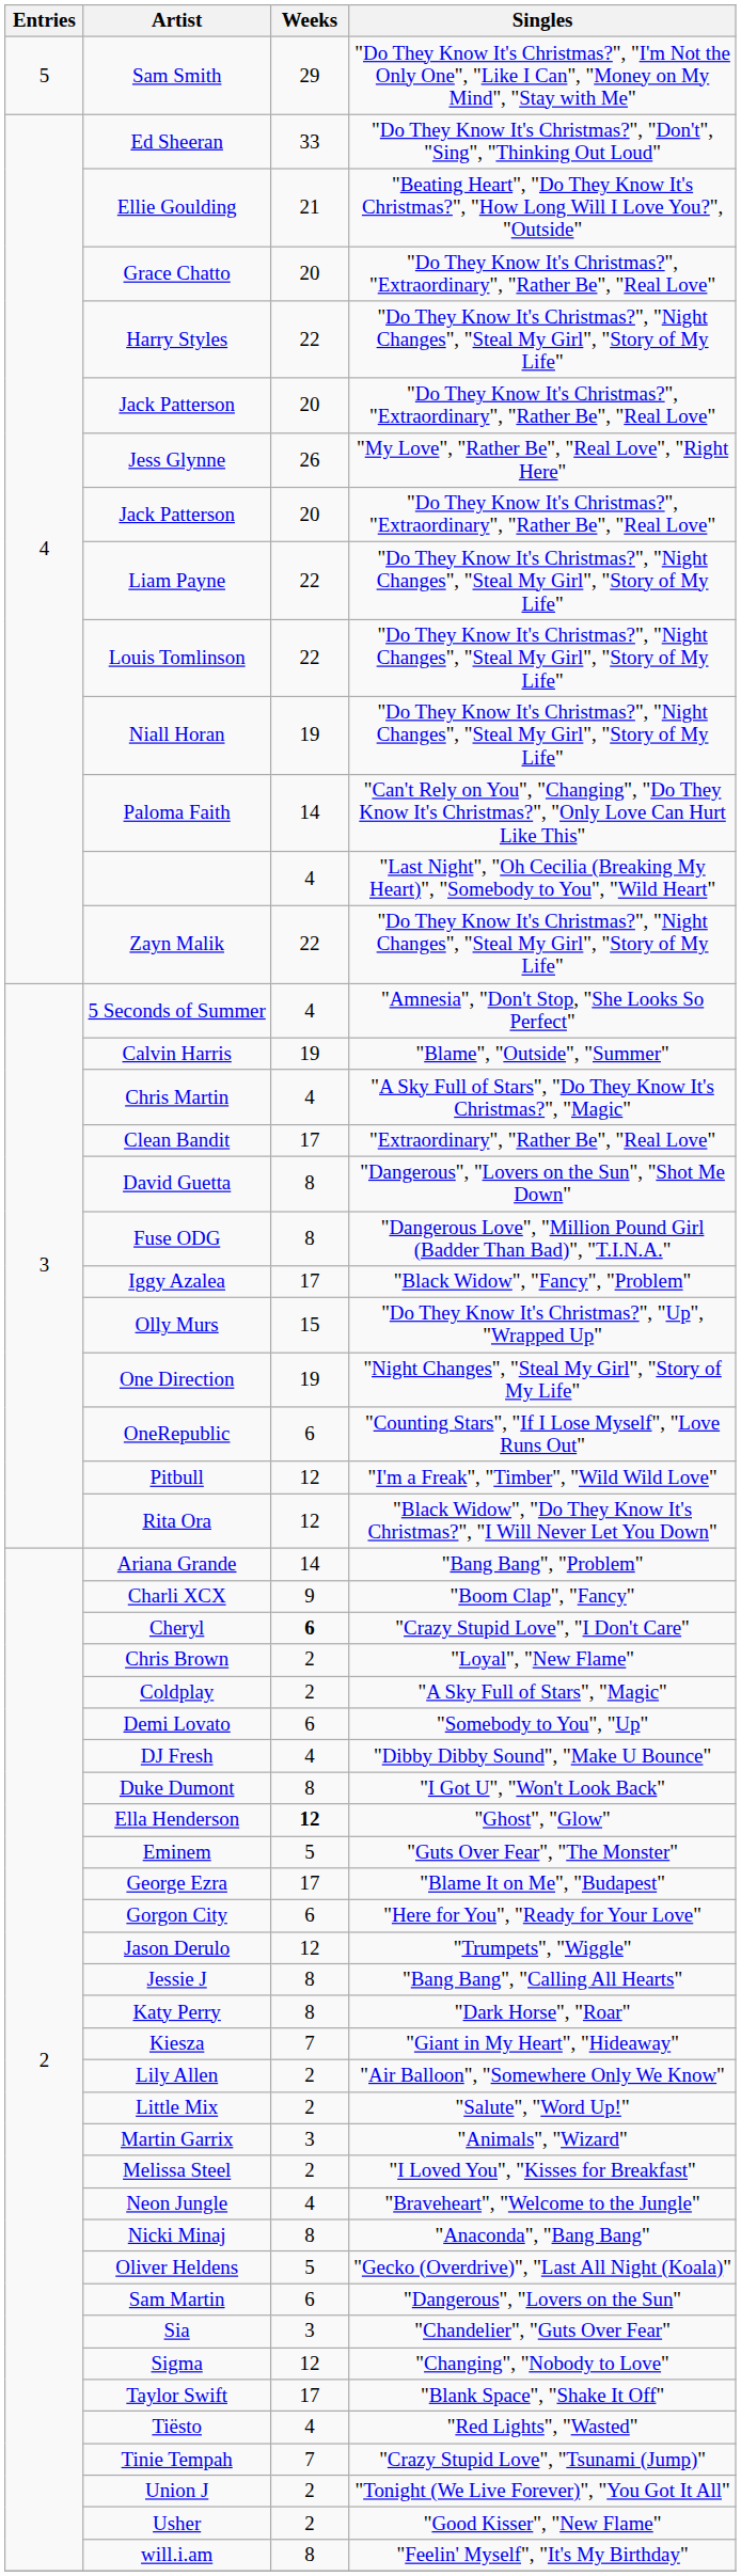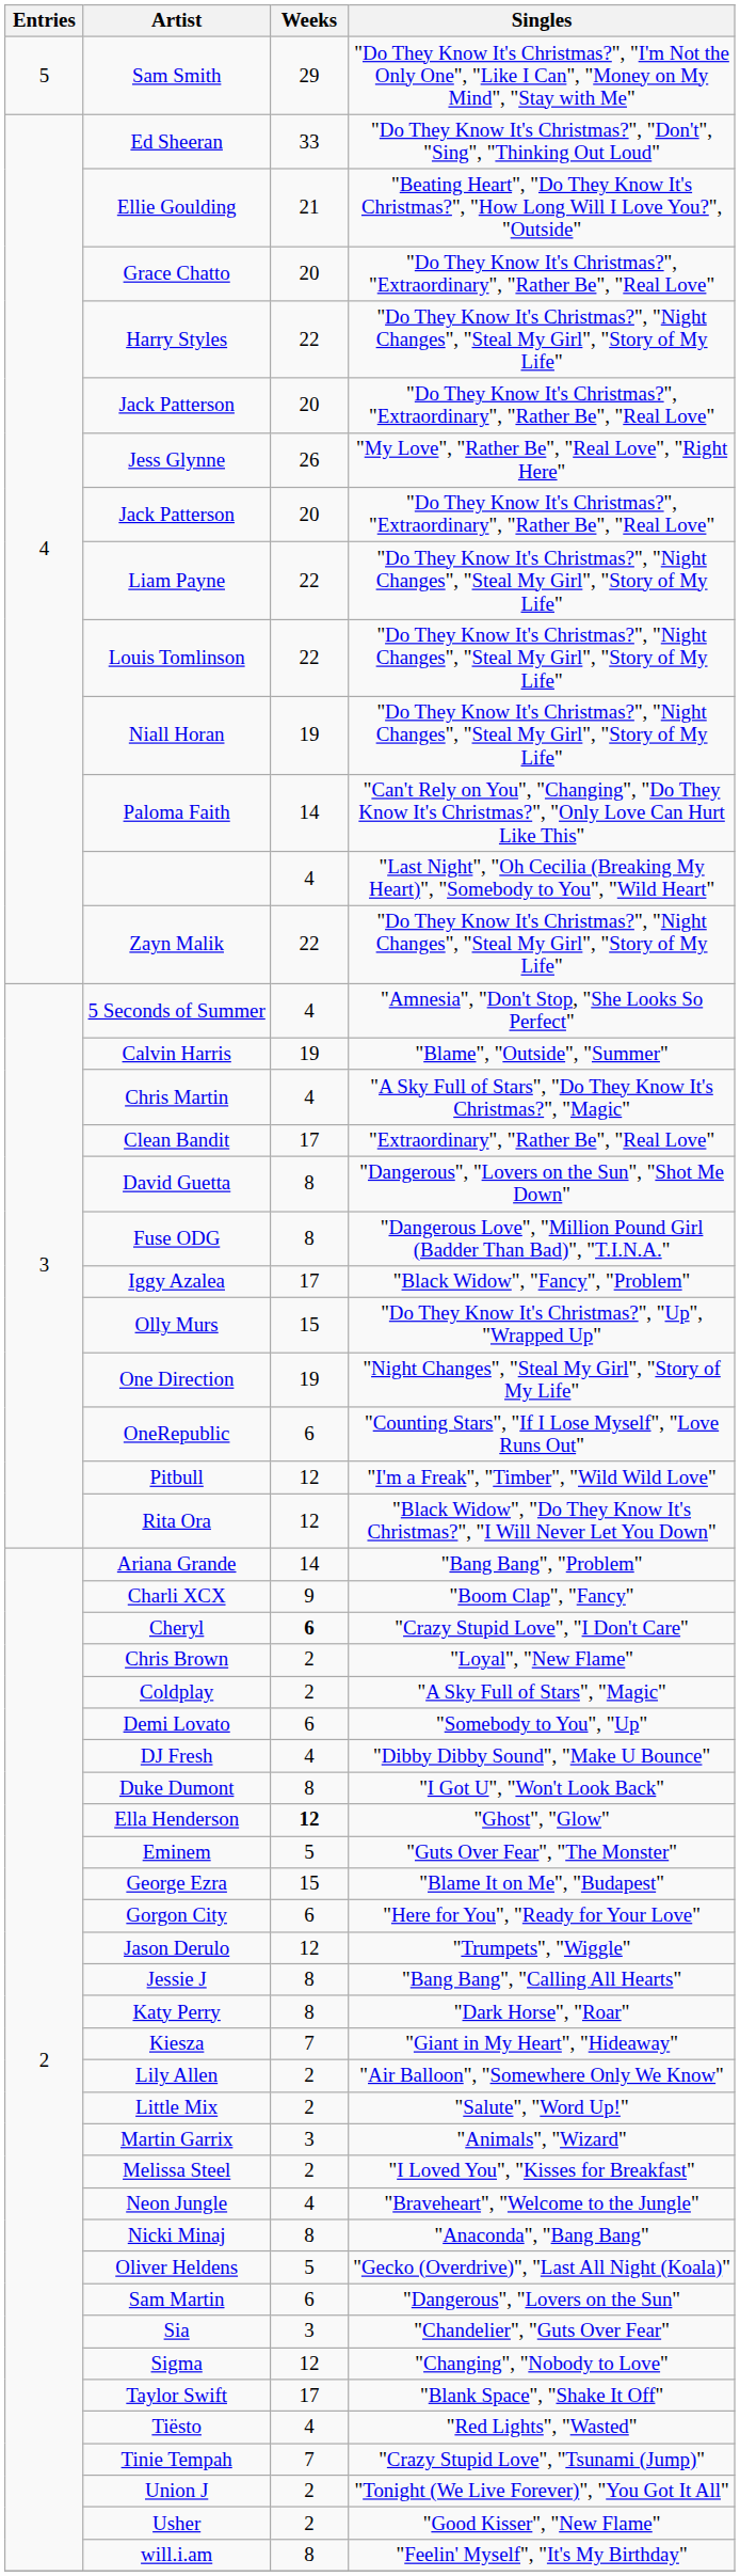 <table class="wikitable sortable" style="text-align: center;">
 <tr>
 <th scope="col" style="width:55px;" data-sort-type="number">Entries</th>
 <th scope="col" style="text-align:center;">Artist</th>
 <th scope="col" style="width:55px;" data-sort-type="number">Weeks</th>
 <th scope="col" style="width:300px;">Singles</th>
 </tr>
 <tr>
 <td rowspan="1" style="text-align:center">5</td>
 <td><a href='#'>Sam Smith</a> </td>
 <td>29</td>
 <td>"<a href='#'>Do They Know It's Christmas?</a>", "<a href='#'>I'm Not the Only One</a>", "<a href='#'>Like I Can</a>", "<a href='#'>Money on My Mind</a>", "<a href='#'>Stay with Me</a>"</td>
 </tr>
 <tr>
 <td rowspan="13" style="text-align:center">4</td>
 <td><a href='#'>Ed Sheeran</a> </td>
 <td>33</td>
 <td>"<a href='#'>Do They Know It's Christmas?</a>", "<a href='#'>Don't</a>", "<a href='#'>Sing</a>", "<a href='#'>Thinking Out Loud</a>"</td>
 </tr>
 <tr>
 <td><a href='#'>Ellie Goulding</a> </td>
 <td>21</td>
 <td>"<a href='#'>Beating Heart</a>", "<a href='#'>Do They Know It's Christmas?</a>", "<a href='#'>How Long Will I Love You?</a>", "<a href='#'>Outside</a>"</td>
 </tr>
 <tr>
 <td><a href='#'>Grace Chatto</a> </td>
 <td>20</td>
 <td>"<a href='#'>Do They Know It's Christmas?</a>", "<a href='#'>Extraordinary</a>", "<a href='#'>Rather Be</a>", "<a href='#'>Real Love</a>"</td>
 </tr>
 <tr>
 <td><a href='#'>Harry Styles</a> </td>
 <td>22</td>
 <td>"<a href='#'>Do They Know It's Christmas?</a>", "<a href='#'>Night Changes</a>", "<a href='#'>Steal My Girl</a>", "<a href='#'>Story of My Life</a>"</td>
 </tr>
 <tr>
 <td><a href='#'>Jack Patterson</a> </td>
 <td>20</td>
 <td>"<a href='#'>Do They Know It's Christmas?</a>", "<a href='#'>Extraordinary</a>", "<a href='#'>Rather Be</a>", "<a href='#'>Real Love</a>"</td>
 </tr>
 <tr>
 <td><a href='#'>Jess Glynne</a> </td>
 <td>26</td>
 <td>"<a href='#'>My Love</a>", "<a href='#'>Rather Be</a>", "<a href='#'>Real Love</a>", "<a href='#'>Right Here</a>"</td>
 </tr>
 <tr>
 <td><a href='#'>Jack Patterson</a> </td>
 <td>20</td>
 <td>"<a href='#'>Do They Know It's Christmas?</a>", "<a href='#'>Extraordinary</a>", "<a href='#'>Rather Be</a>", "<a href='#'>Real Love</a>"</td>
 </tr>
 <tr>
 <td><a href='#'>Liam Payne</a> </td>
 <td>22</td>
 <td>"<a href='#'>Do They Know It's Christmas?</a>", "<a href='#'>Night Changes</a>", "<a href='#'>Steal My Girl</a>", "<a href='#'>Story of My Life</a>"</td>
 </tr>
 <tr>
 <td><a href='#'>Louis Tomlinson</a> </td>
 <td>22</td>
 <td>"<a href='#'>Do They Know It's Christmas?</a>", "<a href='#'>Night Changes</a>", "<a href='#'>Steal My Girl</a>", "<a href='#'>Story of My Life</a>"</td>
 </tr>
 <tr>
 <td><a href='#'>Niall Horan</a> </td>
 <td>19</td>
 <td>"<a href='#'>Do They Know It's Christmas?</a>", "<a href='#'>Night Changes</a>", "<a href='#'>Steal My Girl</a>", "<a href='#'>Story of My Life</a>"</td>
 </tr>
 <tr>
 <td><a href='#'>Paloma Faith</a> </td>
 <td>14</td>
 <td>"<a href='#'>Can't Rely on You</a>", "<a href='#'>Changing</a>", "<a href='#'>Do They Know It's Christmas?</a>", "<a href='#'>Only Love Can Hurt Like This</a>"</td>
 </tr>
 <tr>
 <td></td>
 <td>4</td>
 <td>"<a href='#'>Last Night</a>", "<a href='#'>Oh Cecilia (Breaking My Heart)</a>", "<a href='#'>Somebody to You</a>", "<a href='#'>Wild Heart</a>"</td>
 </tr>
 <tr>
 <td><a href='#'>Zayn Malik</a> </td>
 <td>22</td>
 <td>"<a href='#'>Do They Know It's Christmas?</a>", "<a href='#'>Night Changes</a>", "<a href='#'>Steal My Girl</a>", "<a href='#'>Story of My Life</a>"</td>
 </tr>
 <tr>
 <td rowspan="12" style="text-align:center">3</td>
 <td><a href='#'>5 Seconds of Summer</a></td>
 <td>4</td>
 <td>"<a href='#'>Amnesia</a>", "<a href='#'>Don't Stop</a>, "<a href='#'>She Looks So Perfect</a>"</td>
 </tr>
 <tr>
 <td><a href='#'>Calvin Harris</a></td>
 <td>19</td>
 <td>"<a href='#'>Blame</a>", "<a href='#'>Outside</a>", "<a href='#'>Summer</a>"</td>
 </tr>
 <tr>
 <td><a href='#'>Chris Martin</a> </td>
 <td>4</td>
 <td>"<a href='#'>A Sky Full of Stars</a>", "<a href='#'>Do They Know It's Christmas?</a>", "<a href='#'>Magic</a>"</td>
 </tr>
 <tr>
 <td><a href='#'>Clean Bandit</a></td>
 <td>17</td>
 <td>"<a href='#'>Extraordinary</a>", "<a href='#'>Rather Be</a>", "<a href='#'>Real Love</a>"</td>
 </tr>
 <tr>
 <td><a href='#'>David Guetta</a></td>
 <td>8</td>
 <td>"<a href='#'>Dangerous</a>", "<a href='#'>Lovers on the Sun</a>", "<a href='#'>Shot Me Down</a>"</td>
 </tr>
 <tr>
 <td><a href='#'>Fuse ODG</a></td>
 <td>8</td>
 <td>"<a href='#'>Dangerous Love</a>", "<a href='#'>Million Pound Girl (Badder Than Bad)</a>", "<a href='#'>T.I.N.A.</a>"</td>
 </tr>
 <tr>
 <td><a href='#'>Iggy Azalea</a> </td>
 <td>17</td>
 <td>"<a href='#'>Black Widow</a>", "<a href='#'>Fancy</a>", "<a href='#'>Problem</a>"</td>
 </tr>
 <tr>
 <td><a href='#'>Olly Murs</a> </td>
 <td>15</td>
 <td>"<a href='#'>Do They Know It's Christmas?</a>", "<a href='#'>Up</a>", "<a href='#'>Wrapped Up</a>"</td>
 </tr>
 <tr>
 <td><a href='#'>One Direction</a> </td>
 <td>19</td>
 <td>"<a href='#'>Night Changes</a>", "<a href='#'>Steal My Girl</a>", "<a href='#'>Story of My Life</a>"</td>
 </tr>
 <tr>
 <td><a href='#'>OneRepublic</a> </td>
 <td>6</td>
 <td>"<a href='#'>Counting Stars</a>", "<a href='#'>If I Lose Myself</a>", "<a href='#'>Love Runs Out</a>"</td>
 </tr>
 <tr>
 <td><a href='#'>Pitbull</a> </td>
 <td>12</td>
 <td>"<a href='#'>I'm a Freak</a>", "<a href='#'>Timber</a>", "<a href='#'>Wild Wild Love</a>"</td>
 </tr>
 <tr>
 <td><a href='#'>Rita Ora</a> </td>
 <td>12</td>
 <td>"<a href='#'>Black Widow</a>", "<a href='#'>Do They Know It's Christmas?</a>", "<a href='#'>I Will Never Let You Down</a>"</td>
 </tr>
 <tr>
 <td rowspan="32" style="text-align:center">2</td>
 <td><a href='#'>Ariana Grande</a></td>
 <td>14</td>
 <td>"<a href='#'>Bang Bang</a>", "<a href='#'>Problem</a>"</td>
 </tr>
 <tr>
 <td><a href='#'>Charli XCX</a> </td>
 <td>9</td>
 <td>"<a href='#'>Boom Clap</a>", "<a href='#'>Fancy</a>"</td>
 </tr>
 <tr>
 <td><a href='#'>Cheryl</a></td>
 <td><strong>6</strong></td>
 <td>"<a href='#'>Crazy Stupid Love</a>", "<a href='#'>I Don't Care</a>"</td>
 </tr>
 <tr>
 <td><a href='#'>Chris Brown</a></td>
 <td>2</td>
 <td>"<a href='#'>Loyal</a>", "<a href='#'>New Flame</a>"</td>
 </tr>
 <tr>
 <td><a href='#'>Coldplay</a></td>
 <td>2</td>
 <td>"<a href='#'>A Sky Full of Stars</a>", "<a href='#'>Magic</a>"</td>
 </tr>
 <tr>
 <td><a href='#'>Demi Lovato</a> </td>
 <td>6</td>
 <td>"<a href='#'>Somebody to You</a>", "<a href='#'>Up</a>"</td>
 </tr>
 <tr>
 <td><a href='#'>DJ Fresh</a></td>
 <td>4</td>
 <td>"<a href='#'>Dibby Dibby Sound</a>", "<a href='#'>Make U Bounce</a>"</td>
 </tr>
 <tr>
 <td><a href='#'>Duke Dumont</a></td>
 <td>8</td>
 <td>"<a href='#'>I Got U</a>", "<a href='#'>Won't Look Back</a>"</td>
 </tr>
 <tr>
 <td><a href='#'>Ella Henderson</a></td>
 <td><strong>12</strong></td>
 <td>"<a href='#'>Ghost</a>", "<a href='#'>Glow</a>"</td>
 </tr>
 <tr>
 <td><a href='#'>Eminem</a> </td>
 <td>5</td>
 <td>"<a href='#'>Guts Over Fear</a>", "<a href='#'>The Monster</a>"</td>
 </tr>
 <tr>
 <td><a href='#'>George Ezra</a></td>
-<td>17</td>
+<td>15</td>
 <td>"<a href='#'>Blame It on Me</a>", "<a href='#'>Budapest</a>"</td>
 </tr>
 <tr>
 <td><a href='#'>Gorgon City</a></td>
 <td>6</td>
 <td>"<a href='#'>Here for You</a>", "<a href='#'>Ready for Your Love</a>"</td>
 </tr>
 <tr>
 <td><a href='#'>Jason Derulo</a> </td>
 <td>12</td>
 <td>"<a href='#'>Trumpets</a>", "<a href='#'>Wiggle</a>"</td>
 </tr>
 <tr>
 <td><a href='#'>Jessie J</a> </td>
 <td>8</td>
 <td>"<a href='#'>Bang Bang</a>", "<a href='#'>Calling All Hearts</a>"</td>
 </tr>
 <tr>
 <td><a href='#'>Katy Perry</a> </td>
 <td>8</td>
 <td>"<a href='#'>Dark Horse</a>", "<a href='#'>Roar</a>"</td>
 </tr>
 <tr>
 <td><a href='#'>Kiesza</a></td>
 <td>7</td>
 <td>"<a href='#'>Giant in My Heart</a>", "<a href='#'>Hideaway</a>"</td>
 </tr>
 <tr>
 <td><a href='#'>Lily Allen</a> </td>
 <td>2</td>
 <td>"<a href='#'>Air Balloon</a>", "<a href='#'>Somewhere Only We Know</a>"</td>
 </tr>
 <tr>
 <td><a href='#'>Little Mix</a></td>
 <td>2</td>
 <td>"<a href='#'>Salute</a>", "<a href='#'>Word Up!</a>"</td>
 </tr>
 <tr>
 <td><a href='#'>Martin Garrix</a> </td>
 <td>3</td>
 <td>"<a href='#'>Animals</a>", "<a href='#'>Wizard</a>"</td>
 </tr>
 <tr>
 <td><a href='#'>Melissa Steel</a> </td>
 <td>2</td>
 <td>"<a href='#'>I Loved You</a>", "<a href='#'>Kisses for Breakfast</a>"</td>
 </tr>
 <tr>
 <td><a href='#'>Neon Jungle</a></td>
 <td>4</td>
 <td>"<a href='#'>Braveheart</a>", "<a href='#'>Welcome to the Jungle</a>"</td>
 </tr>
 <tr>
 <td><a href='#'>Nicki Minaj</a></td>
 <td>8</td>
 <td>"<a href='#'>Anaconda</a>", "<a href='#'>Bang Bang</a>"</td>
 </tr>
 <tr>
 <td><a href='#'>Oliver Heldens</a></td>
 <td>5</td>
 <td>"<a href='#'>Gecko (Overdrive)</a>", "<a href='#'>Last All Night (Koala)</a>"</td>
 </tr>
 <tr>
 <td><a href='#'>Sam Martin</a> </td>
 <td>6</td>
 <td>"<a href='#'>Dangerous</a>", "<a href='#'>Lovers on the Sun</a>"</td>
 </tr>
 <tr>
 <td><a href='#'>Sia</a> </td>
 <td>3</td>
 <td>"<a href='#'>Chandelier</a>", "<a href='#'>Guts Over Fear</a>"</td>
 </tr>
 <tr>
 <td><a href='#'>Sigma</a></td>
 <td>12</td>
 <td>"<a href='#'>Changing</a>", "<a href='#'>Nobody to Love</a>"</td>
 </tr>
 <tr>
 <td><a href='#'>Taylor Swift</a></td>
 <td>17</td>
 <td>"<a href='#'>Blank Space</a>", "<a href='#'>Shake It Off</a>"</td>
 </tr>
 <tr>
 <td><a href='#'>Tiësto</a></td>
 <td>4</td>
 <td>"<a href='#'>Red Lights</a>", "<a href='#'>Wasted</a>"</td>
 </tr>
 <tr>
 <td><a href='#'>Tinie Tempah</a> </td>
 <td>7</td>
 <td>"<a href='#'>Crazy Stupid Love</a>", "<a href='#'>Tsunami (Jump)</a>"</td>
 </tr>
 <tr>
 <td><a href='#'>Union J</a></td>
 <td>2</td>
 <td>"<a href='#'>Tonight (We Live Forever)</a>", "<a href='#'>You Got It All</a>"</td>
 </tr>
 <tr>
 <td><a href='#'>Usher</a> </td>
 <td>2</td>
 <td>"<a href='#'>Good Kisser</a>", "<a href='#'>New Flame</a>"</td>
 </tr>
 <tr>
 <td><a href='#'>will.i.am</a></td>
 <td>8</td>
 <td>"<a href='#'>Feelin' Myself</a>", "<a href='#'>It's My Birthday</a>"</td>
 </tr>
 <tr>
 </tr>
 </table>
